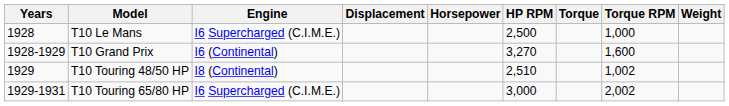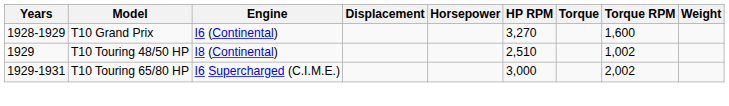 <table class="wikitable sortable">
 <tr>
 <th>Years</th>
 <th>Model</th>
 <th>Engine</th>
 <th>Displacement</th>
 <th>Horsepower</th>
 <th>HP RPM</th>
 <th>Torque</th>
 <th>Torque RPM</th>
 <th>Weight</th>
-</tr>
-<tr>
-<td>1928</td>
-<td>T10 Le Mans</td>
-<td><a href='#'>I6</a> <a href='#'>Supercharged</a>  (C.I.M.E.)</td>
-<td></td>
-<td></td>
-<td>2,500</td>
-<td></td>
-<td>1,000</td>
-<td></td>
 </tr>
 <tr>
 <td>1928-1929</td>
 <td>T10 Grand Prix </td>
 <td><a href='#'>I6</a> (<a href='#'>Continental</a>)</td>
 <td></td>
 <td></td>
 <td>3,270</td>
 <td></td>
 <td>1,600</td>
 <td></td>
 </tr>
 <tr>
 <td>1929</td>
 <td>T10 Touring 48/50 HP</td>
 <td><a href='#'>I8</a> (<a href='#'>Continental</a>)</td>
 <td></td>
 <td></td>
 <td>2,510</td>
 <td></td>
 <td>1,002</td>
 <td></td>
 </tr>
 <tr>
 <td>1929-1931</td>
 <td>T10 Touring 65/80 HP</td>
 <td><a href='#'>I6</a> <a href='#'>Supercharged</a>  (C.I.M.E.)</td>
 <td></td>
 <td></td>
 <td>3,000</td>
 <td></td>
 <td>2,002</td>
 <td></td>
 </tr>
 </table>
